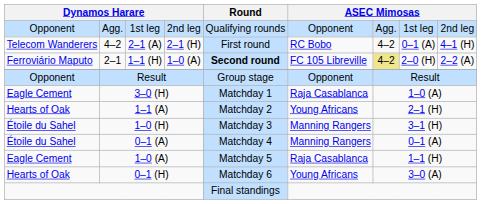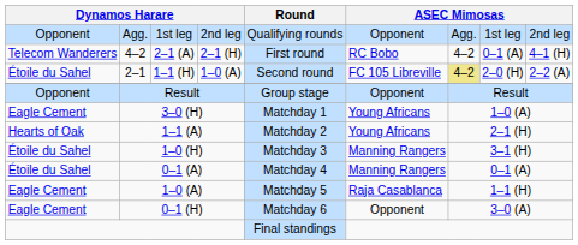 <table class="wikitable" style="text-align: center;">
 <tr>
 <th colspan=4> <a href='#'>Dynamos Harare</a></th>
 <th>Round</th>
 <th colspan=4> <a href='#'>ASEC Mimosas</a></th>
 </tr>
 <tr bgcolor=#c1e0ff>
 <td>Opponent</td>
 <td>Agg.</td>
 <td>1st leg</td>
 <td>2nd leg</td>
 <td>Qualifying rounds</td>
 <td>Opponent</td>
 <td>Agg.</td>
 <td>1st leg</td>
 <td>2nd leg</td>
 </tr>
 <tr>
 <td align=left> <a href='#'>Telecom Wanderers</a></td>
 <td>4–2</td>
 <td><a href='#'>2–1</a> (A)</td>
 <td><a href='#'>2–1</a> (H)</td>
 <td bgcolor=#c1e0ff>First round</td>
 <td align=left> <a href='#'>RC Bobo</a></td>
 <td>4–2</td>
 <td><a href='#'>0–1</a> (A)</td>
 <td><a href='#'>4–1</a> (H)</td>
 </tr>
 <tr>
-<td align=left> <a href='#'>Ferroviário Maputo</a></td>
+<td align=left> <a href='#'>Étoile du Sahel</a></td>
 <td>2–1</td>
 <td><a href='#'>1–1</a> (H)</td>
 <td><a href='#'>1–0</a> (A)</td>
-<td bgcolor=#c1e0ff><strong>Second round</strong></td>
+<td bgcolor=#c1e0ff>Second round</td>
 <td align=left> <a href='#'>FC 105 Libreville</a></td>
 <td style="background: khaki;">4–2</td>
 <td><a href='#'>2–0</a> (H)</td>
 <td><a href='#'>2–2</a> (A)</td>
 </tr>
 <tr>
 </tr>
 <tr bgcolor=#c1e0ff>
 <td>Opponent</td>
 <td colspan=3>Result</td>
 <td>Group stage</td>
 <td>Opponent</td>
 <td colspan=3>Result</td>
 </tr>
 <tr>
 <td align=left> <a href='#'>Eagle Cement</a></td>
 <td colspan=3><a href='#'>3–0</a> (H)</td>
 <td bgcolor=#c1e0ff>Matchday 1</td>
-<td align=left> <a href='#'>Raja Casablanca</a></td>
+<td align=left> <a href='#'>Young Africans</a></td>
 <td colspan=3><a href='#'>1–0</a> (A)</td>
 </tr>
 <tr>
 <td align=left> <a href='#'>Hearts of Oak</a></td>
 <td colspan=3><a href='#'>1–1</a> (A)</td>
 <td bgcolor=#c1e0ff>Matchday 2</td>
 <td align=left> <a href='#'>Young Africans</a></td>
 <td colspan=3><a href='#'>2–1</a> (H)</td>
 </tr>
 <tr>
 <td align=left> <a href='#'>Étoile du Sahel</a></td>
 <td colspan=3><a href='#'>1–0</a> (H)</td>
 <td bgcolor=#c1e0ff>Matchday 3</td>
 <td align=left> <a href='#'>Manning Rangers</a></td>
 <td colspan=3><a href='#'>3–1</a> (H)</td>
 </tr>
 <tr>
 <td align=left> <a href='#'>Étoile du Sahel</a></td>
 <td colspan=3><a href='#'>0–1</a> (A)</td>
 <td bgcolor=#c1e0ff>Matchday 4</td>
 <td align=left> <a href='#'>Manning Rangers</a></td>
 <td colspan=3><a href='#'>0–1</a> (A)</td>
 </tr>
 <tr>
 <td align=left> <a href='#'>Eagle Cement</a></td>
 <td colspan=3><a href='#'>1–0</a> (A)</td>
 <td bgcolor=#c1e0ff>Matchday 5</td>
 <td align=left> <a href='#'>Raja Casablanca</a></td>
 <td colspan=3><a href='#'>1–1</a> (H)</td>
 </tr>
 <tr>
-<td align=left> <a href='#'>Hearts of Oak</a></td>
+<td align=left> <a href='#'>Eagle Cement</a></td>
 <td colspan=3><a href='#'>0–1</a> (H)</td>
 <td bgcolor=#c1e0ff>Matchday 6</td>
-<td align=left> <a href='#'>Young Africans</a></td>
+<td>Opponent</td>
 <td colspan=3><a href='#'>3–0</a> (A)</td>
 </tr>
 <tr>
 <td colspan=4 align=center valign=top><br></td>
 <td bgcolor=#c1e0ff>Final standings</td>
 <td colspan=4 align=center valign=top><br></td>
 </tr>
 </table>
